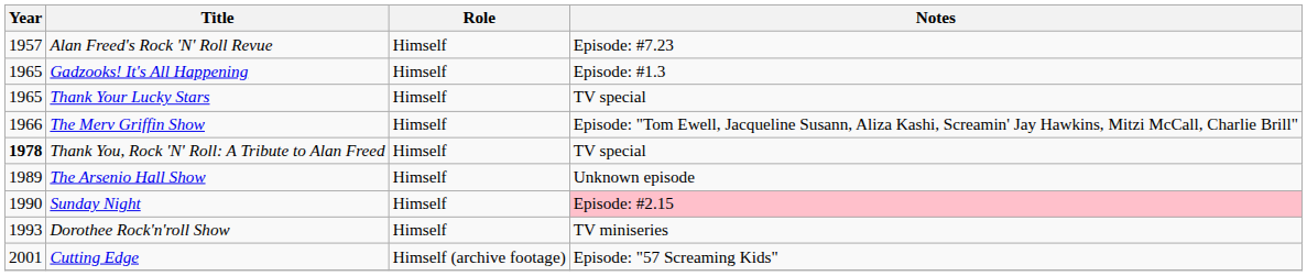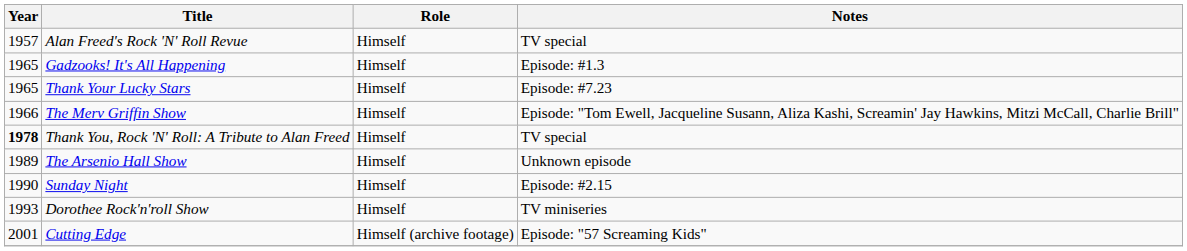 <table class="wikitable sortable">
 <tr>
 <th>Year</th>
 <th>Title</th>
 <th>Role</th>
 <th>Notes</th>
 </tr>
 <tr>
 <td>1957</td>
 <td><em>Alan Freed's Rock 'N' Roll Revue</em></td>
 <td>Himself</td>
-<td>Episode: #7.23</td>
+<td>TV special</td>
 </tr>
 <tr>
 <td>1965</td>
 <td><em><a href='#'>Gadzooks! It's All Happening</a></em></td>
 <td>Himself</td>
 <td>Episode: #1.3</td>
 </tr>
 <tr>
 <td>1965</td>
 <td><em><a href='#'>Thank Your Lucky Stars</a></em></td>
 <td>Himself</td>
-<td>TV special</td>
+<td>Episode: #7.23</td>
 </tr>
 <tr>
 <td>1966</td>
 <td><em><a href='#'>The Merv Griffin Show</a></em></td>
 <td>Himself</td>
 <td>Episode: "Tom Ewell, Jacqueline Susann, Aliza Kashi, Screamin' Jay Hawkins, Mitzi McCall, Charlie Brill"</td>
 </tr>
 <tr>
 <td><strong>1978</strong></td>
 <td><em>Thank You, Rock 'N' Roll: A Tribute to Alan Freed</em></td>
 <td>Himself</td>
 <td>TV special</td>
 </tr>
 <tr>
 <td>1989</td>
 <td><em><a href='#'>The Arsenio Hall Show</a></em></td>
 <td>Himself</td>
 <td>Unknown episode</td>
 </tr>
 <tr>
 <td>1990</td>
 <td><em><a href='#'>Sunday Night</a></em></td>
 <td>Himself</td>
-<td style="background: pink;">Episode: #2.15</td>
+<td>Episode: #2.15</td>
 </tr>
 <tr>
 <td>1993</td>
 <td><em>Dorothee Rock'n'roll Show</em></td>
 <td>Himself</td>
 <td>TV miniseries</td>
 </tr>
 <tr>
 <td>2001</td>
 <td><em><a href='#'>Cutting Edge</a></em></td>
 <td>Himself (archive footage)</td>
 <td>Episode: "57 Screaming Kids"</td>
 </tr>
 <tr>
 </tr>
 </table>
